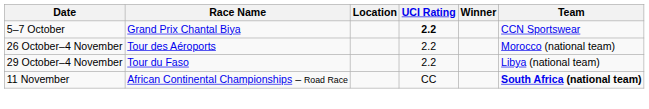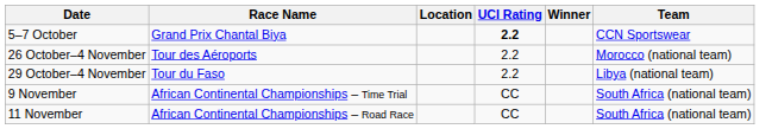 <table class="wikitable sortable">
 <tr>
 <th>Date</th>
 <th>Race Name</th>
 <th>Location</th>
 <th><a href='#'>UCI Rating</a></th>
 <th>Winner</th>
 <th>Team</th>
 </tr>
 <tr>
 <td>5–7 October</td>
 <td><a href='#'>Grand Prix Chantal Biya</a></td>
 <td></td>
 <td align=center><strong>2.2</strong></td>
 <td></td>
 <td><a href='#'>CCN Sportswear</a></td>
 </tr>
 <tr>
 <td>26 October–4 November</td>
 <td><a href='#'>Tour des Aéroports</a></td>
 <td></td>
 <td align=center>2.2</td>
 <td></td>
 <td><a href='#'>Morocco</a> (national team)</td>
 </tr>
 <tr>
 <td>29 October–4 November</td>
 <td><a href='#'>Tour du Faso</a></td>
 <td></td>
 <td align=center>2.2</td>
 <td></td>
 <td><a href='#'>Libya</a> (national team)</td>
 </tr>
 <tr>
+<td>9 November</td>
+<td><a href='#'>African Continental Championships</a> – <small>Time Trial</small></td>
+<td></td>
+<td align=center>CC</td>
+<td></td>
+<td><a href='#'>South Africa</a> (national team)</td>
+</tr>
+<tr>
 <td>11 November</td>
 <td><a href='#'>African Continental Championships</a> – <small>Road Race</small></td>
 <td></td>
 <td align=center>CC</td>
 <td></td>
-<td><strong><a href='#'>South Africa</a> (national team)</strong></td>
+<td><a href='#'>South Africa</a> (national team)</td>
 </tr>
 </table>
